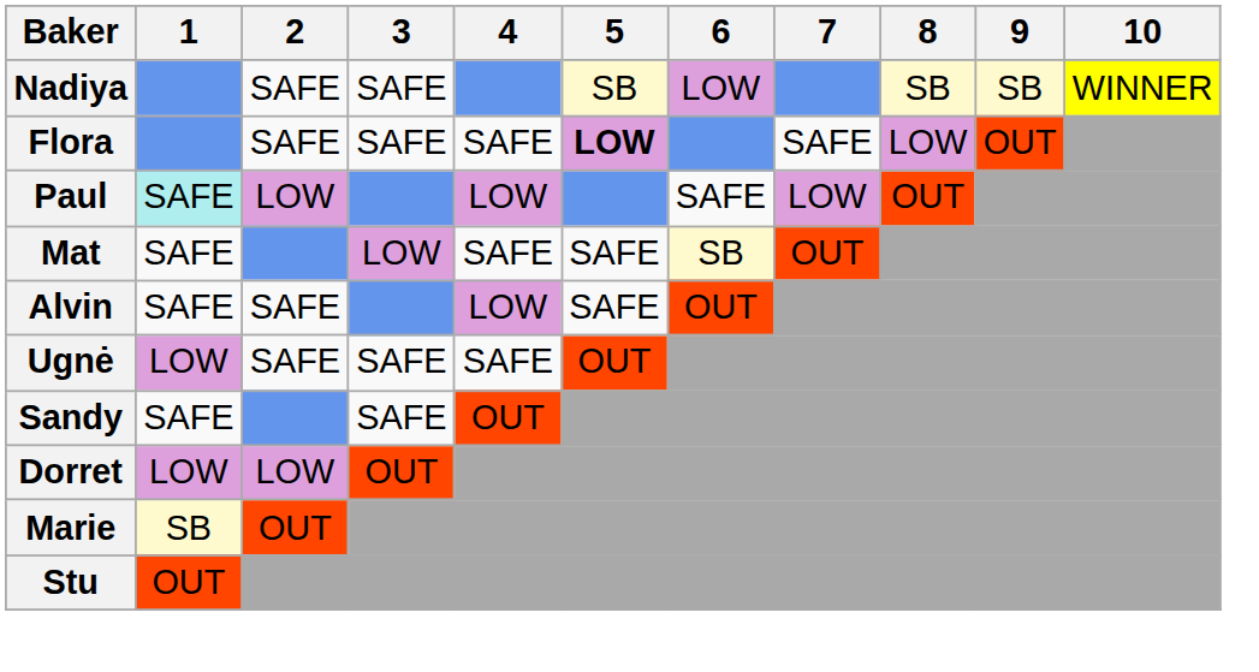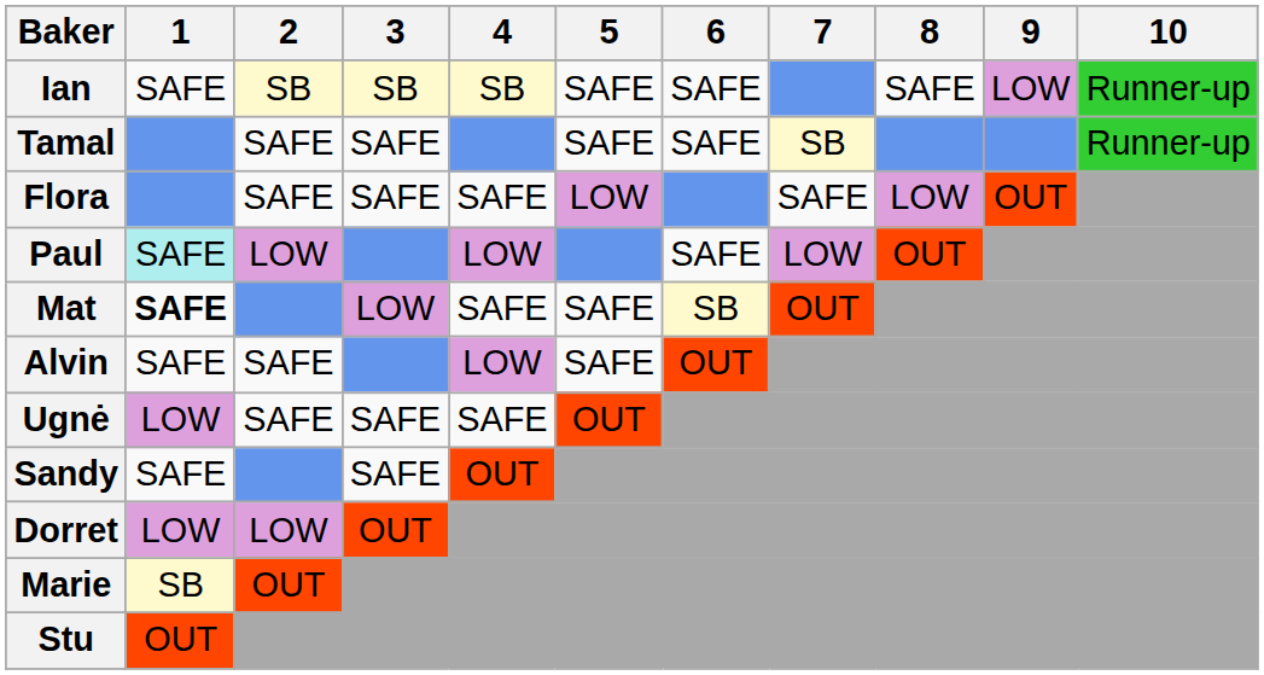 <table class="wikitable" style="text-align:center">
 <tr>
 <th scope="col">Baker</th>
 <th scope="col">1</th>
 <th scope="col">2</th>
 <th scope="col">3</th>
 <th scope="col">4</th>
 <th scope="col">5</th>
 <th scope="col">6</th>
 <th scope="col">7</th>
 <th scope="col">8</th>
 <th scope="col">9</th>
 <th scope="col">10</th>
 </tr>
 <tr>
-<th scope="row">Nadiya</th>
+<th scope="row">Ian</th>
+<td>SAFE</td>
+<td style="background:LemonChiffon;">SB</td>
+<td style="background:LemonChiffon;">SB</td>
+<td style="background:LemonChiffon;">SB</td>
+<td>SAFE</td>
+<td>SAFE</td>
+<td style="background:Cornflowerblue;"></td>
+<td>SAFE</td>
+<td style="background:Plum;">LOW</td>
+<td style="background:LimeGreen;">Runner-up</td>
+</tr>
+<tr>
+<th scope="row">Tamal</th>
 <td style="background:Cornflowerblue;"></td>
 <td>SAFE</td>
 <td>SAFE</td>
 <td style="background:Cornflowerblue;"></td>
+<td>SAFE</td>
+<td>SAFE</td>
 <td style="background:LemonChiffon;">SB</td>
-<td style="background:Plum;">LOW</td>
 <td style="background:Cornflowerblue;"></td>
-<td style="background:LemonChiffon;">SB</td>
-<td style="background:LemonChiffon;">SB</td>
-<td style="background:Yellow;">WINNER</td>
+<td style="background:Cornflowerblue;"></td>
+<td style="background:LimeGreen;">Runner-up</td>
 </tr>
 <tr>
 <th scope="row">Flora</th>
 <td style="background:Cornflowerblue;"></td>
 <td>SAFE</td>
 <td>SAFE</td>
 <td>SAFE</td>
-<td style="background:plum;"><strong>LOW</strong></td>
+<td style="background:plum;">LOW</td>
 <td style="background:CornflowerBlue;"></td>
 <td>SAFE</td>
 <td style="background:plum;">LOW</td>
 <td style="background:orangered;">OUT</td>
 <td style="background:darkgrey;"></td>
 </tr>
 <tr>
 <th scope="row">Paul</th>
 <td style="background: paleturquoise;">SAFE</td>
 <td style="background:Plum;">LOW</td>
 <td style="background:Cornflowerblue;"></td>
 <td style="background:Plum;">LOW</td>
 <td style="background:Cornflowerblue;"></td>
 <td>SAFE</td>
 <td style="background:Plum;">LOW</td>
 <td style="background:orangered;">OUT</td>
 <td colspan="2" style="background:darkgrey;"></td>
 </tr>
 <tr>
 <th scope="row">Mat</th>
-<td>SAFE</td>
+<td><strong>SAFE</strong></td>
 <td style="background:CornflowerBlue;"></td>
 <td style="background:Plum;">LOW</td>
 <td>SAFE</td>
 <td>SAFE</td>
 <td style="background:LemonChiffon;">SB</td>
 <td style="background:orangered;">OUT</td>
 <td colspan="3" style="background:darkgrey;"></td>
 </tr>
 <tr>
 <th scope="row">Alvin</th>
 <td>SAFE</td>
 <td>SAFE</td>
 <td style="background:Cornflowerblue;"></td>
 <td style="background:Plum;">LOW</td>
 <td>SAFE</td>
 <td style="background:orangered;">OUT</td>
 <td colspan="4" style="background:darkgrey;"></td>
 </tr>
 <tr>
 <th scope="row">Ugnė</th>
 <td style="background:Plum;">LOW</td>
 <td>SAFE</td>
 <td>SAFE</td>
 <td>SAFE</td>
 <td style="background:orangered;">OUT</td>
 <td colspan="5" style="background:darkgrey;"></td>
 </tr>
 <tr>
 <th scope="row">Sandy</th>
 <td>SAFE</td>
 <td style="background:Cornflowerblue;"></td>
 <td>SAFE</td>
 <td style="background:orangered;">OUT</td>
 <td colspan="6" style="background:darkgrey;"></td>
 </tr>
 <tr>
 <th scope="row">Dorret</th>
 <td style="background:Plum;">LOW</td>
 <td style="background:Plum;">LOW</td>
 <td style="background:orangered;">OUT</td>
 <td colspan="7" style="background:darkgrey;"></td>
 </tr>
 <tr>
 <th scope="row">Marie</th>
 <td style="background:LemonChiffon;">SB</td>
 <td style="background:orangered;">OUT</td>
 <td colspan="8" style="background:darkgrey;"></td>
 </tr>
 <tr>
 <th scope="row">Stu</th>
 <td style="background:orangered;">OUT</td>
 <td colspan="9" style="background:darkgrey;"></td>
 </tr>
 </table>
